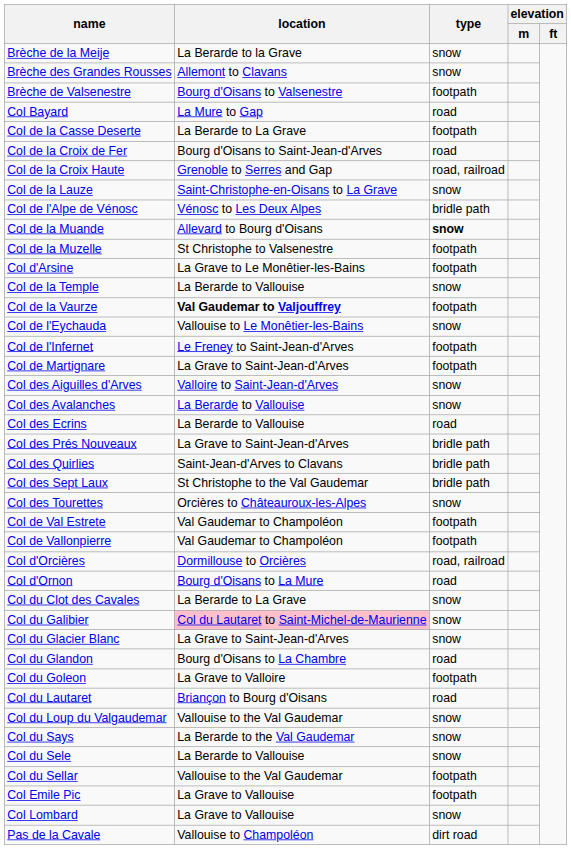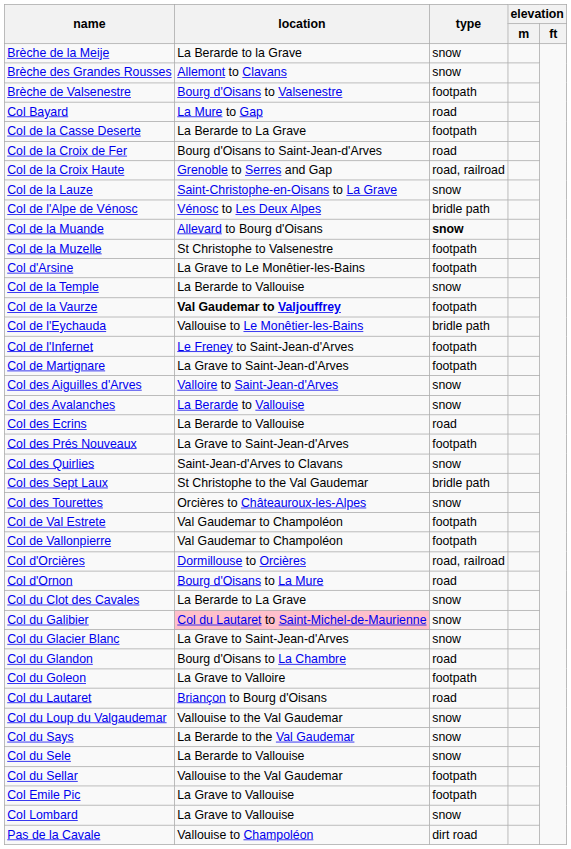 <table class="wikitable sortable">
 <tr>
 <th rowspan=2>name</th>
 <th rowspan=2>location</th>
 <th rowspan=2>type</th>
 <th colspan=2>elevation</th>
 </tr>
 <tr>
 <th>m</th>
 <th>ft</th>
 </tr>
 <tr>
 <td><a href='#'>Brèche de la Meije</a></td>
 <td>La Berarde to la Grave</td>
 <td>snow</td>
 <td></td>
 </tr>
 <tr>
 <td><a href='#'>Brèche des Grandes Rousses</a></td>
 <td><a href='#'>Allemont</a> to <a href='#'>Clavans</a></td>
 <td>snow</td>
 <td></td>
 </tr>
 <tr>
 <td><a href='#'>Brèche de Valsenestre</a></td>
 <td><a href='#'>Bourg d'Oisans</a> to <a href='#'>Valsenestre</a></td>
 <td>footpath</td>
 <td></td>
 </tr>
 <tr>
 <td><a href='#'>Col Bayard</a></td>
 <td><a href='#'>La Mure</a> to <a href='#'>Gap</a></td>
 <td>road</td>
 <td></td>
 </tr>
 <tr>
 <td><a href='#'>Col de la Casse Deserte</a></td>
 <td>La Berarde to La Grave</td>
 <td>footpath</td>
 <td></td>
 </tr>
 <tr>
 <td><a href='#'>Col de la Croix de Fer</a></td>
 <td>Bourg d'Oisans to Saint-Jean-d'Arves</td>
 <td>road</td>
 <td></td>
 </tr>
 <tr>
 <td><a href='#'>Col de la Croix Haute</a></td>
 <td><a href='#'>Grenoble</a> to <a href='#'>Serres</a> and Gap</td>
 <td>road, railroad</td>
 <td></td>
 </tr>
 <tr>
 <td><a href='#'>Col de la Lauze</a></td>
 <td><a href='#'>Saint-Christophe-en-Oisans</a> to <a href='#'>La Grave</a></td>
 <td>snow</td>
 <td></td>
 </tr>
 <tr>
 <td><a href='#'>Col de l'Alpe de Vénosc</a></td>
 <td><a href='#'>Vénosc</a> to <a href='#'>Les Deux Alpes</a></td>
 <td>bridle path</td>
 <td></td>
 </tr>
 <tr>
 <td><a href='#'>Col de la Muande</a></td>
 <td><a href='#'>Allevard</a> to Bourg d'Oisans</td>
 <td><strong>snow</strong></td>
 <td></td>
 </tr>
 <tr>
 <td><a href='#'>Col de la Muzelle</a></td>
 <td>St Christophe to Valsenestre</td>
 <td>footpath</td>
 <td></td>
 </tr>
 <tr>
 <td><a href='#'>Col d'Arsine</a></td>
 <td>La Grave to Le Monêtier-les-Bains</td>
 <td>footpath</td>
 <td></td>
 </tr>
 <tr>
 <td><a href='#'>Col de la Temple</a></td>
 <td>La Berarde to Vallouise</td>
 <td>snow</td>
 <td></td>
 </tr>
 <tr>
 <td><a href='#'>Col de la Vaurze</a></td>
 <td><strong>Val Gaudemar to <a href='#'>Valjouffrey</a></strong></td>
 <td>footpath</td>
 <td></td>
 </tr>
 <tr>
 <td><a href='#'>Col de l'Eychauda</a></td>
 <td>Vallouise to <a href='#'>Le Monêtier-les-Bains</a></td>
-<td>snow</td>
+<td>bridle path</td>
 <td></td>
 </tr>
 <tr>
 <td><a href='#'>Col de l'Infernet</a></td>
 <td><a href='#'>Le Freney</a> to Saint-Jean-d'Arves</td>
 <td>footpath</td>
 <td></td>
 </tr>
 <tr>
 <td><a href='#'>Col de Martignare</a></td>
 <td>La Grave to Saint-Jean-d'Arves</td>
 <td>footpath</td>
 <td></td>
 </tr>
 <tr>
 <td><a href='#'>Col des Aiguilles d'Arves</a></td>
 <td><a href='#'>Valloire</a> to <a href='#'>Saint-Jean-d'Arves</a></td>
 <td>snow</td>
 <td></td>
 </tr>
 <tr>
 <td><a href='#'>Col des Avalanches</a></td>
 <td><a href='#'>La Berarde</a> to <a href='#'>Vallouise</a></td>
 <td>snow</td>
 <td></td>
 </tr>
 <tr>
 <td><a href='#'>Col des Ecrins</a></td>
 <td>La Berarde to Vallouise</td>
 <td>road</td>
 <td></td>
 </tr>
 <tr>
 <td><a href='#'>Col des Prés Nouveaux</a></td>
 <td>La Grave to Saint-Jean-d'Arves</td>
-<td>bridle path</td>
+<td>footpath</td>
 <td></td>
 </tr>
 <tr>
 <td><a href='#'>Col des Quirlies</a></td>
 <td>Saint-Jean-d'Arves to Clavans</td>
-<td>bridle path</td>
+<td>snow</td>
 <td></td>
 </tr>
 <tr>
 <td><a href='#'>Col des Sept Laux</a></td>
 <td>St Christophe to the Val Gaudemar</td>
 <td>bridle path</td>
 <td></td>
 </tr>
 <tr>
 <td><a href='#'>Col des Tourettes</a></td>
 <td>Orcières to <a href='#'>Châteauroux-les-Alpes</a></td>
 <td>snow</td>
 <td></td>
 </tr>
 <tr>
 <td><a href='#'>Col de Val Estrete</a></td>
 <td>Val Gaudemar to Champoléon</td>
 <td>footpath</td>
 <td></td>
 </tr>
 <tr>
 <td><a href='#'>Col de Vallonpierre</a></td>
 <td>Val Gaudemar to Champoléon</td>
 <td>footpath</td>
 <td></td>
 </tr>
 <tr>
 <td><a href='#'>Col d'Orcières</a></td>
 <td><a href='#'>Dormillouse</a> to <a href='#'>Orcières</a></td>
 <td>road, railroad</td>
 <td></td>
 </tr>
 <tr>
 <td><a href='#'>Col d'Ornon</a></td>
 <td><a href='#'>Bourg d'Oisans</a> to <a href='#'>La Mure</a></td>
 <td>road</td>
 <td></td>
 </tr>
 <tr>
 <td><a href='#'>Col du Clot des Cavales</a></td>
 <td>La Berarde to La Grave</td>
 <td>snow</td>
 <td></td>
 </tr>
 <tr>
 <td><a href='#'>Col du Galibier</a></td>
 <td style="background: pink;"><a href='#'>Col du Lautaret</a> to <a href='#'>Saint-Michel-de-Maurienne</a></td>
 <td>snow</td>
 <td></td>
 </tr>
 <tr>
 <td><a href='#'>Col du Glacier Blanc</a></td>
 <td>La Grave to Saint-Jean-d'Arves</td>
 <td>snow</td>
 <td></td>
 </tr>
 <tr>
 <td><a href='#'>Col du Glandon</a></td>
 <td>Bourg d'Oisans to <a href='#'>La Chambre</a></td>
 <td>road</td>
 <td></td>
 </tr>
 <tr>
 <td><a href='#'>Col du Goleon</a></td>
 <td>La Grave to Valloire</td>
 <td>footpath</td>
 <td></td>
 </tr>
 <tr>
 <td><a href='#'>Col du Lautaret</a></td>
 <td><a href='#'>Briançon</a> to Bourg d'Oisans</td>
 <td>road</td>
 <td></td>
 </tr>
 <tr>
 <td><a href='#'>Col du Loup du Valgaudemar</a></td>
 <td>Vallouise to the Val Gaudemar</td>
 <td>snow</td>
 <td></td>
 </tr>
 <tr>
 <td><a href='#'>Col du Says</a></td>
 <td>La Berarde to the <a href='#'>Val Gaudemar</a></td>
 <td>snow</td>
 <td></td>
 </tr>
 <tr>
 <td><a href='#'>Col du Sele</a></td>
 <td>La Berarde to Vallouise</td>
 <td>snow</td>
 <td></td>
 </tr>
 <tr>
 <td><a href='#'>Col du Sellar</a></td>
 <td>Vallouise to the Val Gaudemar</td>
 <td>footpath</td>
 <td></td>
 </tr>
 <tr>
 <td><a href='#'>Col Emile Pic</a></td>
 <td>La Grave to Vallouise</td>
 <td>footpath</td>
 <td></td>
 </tr>
 <tr>
 <td><a href='#'>Col Lombard</a></td>
 <td>La Grave to Vallouise</td>
 <td>snow</td>
 <td></td>
 </tr>
 <tr>
 <td><a href='#'>Pas de la Cavale</a></td>
 <td>Vallouise to <a href='#'>Champoléon</a></td>
 <td>dirt road</td>
 <td></td>
 </tr>
 </table>
